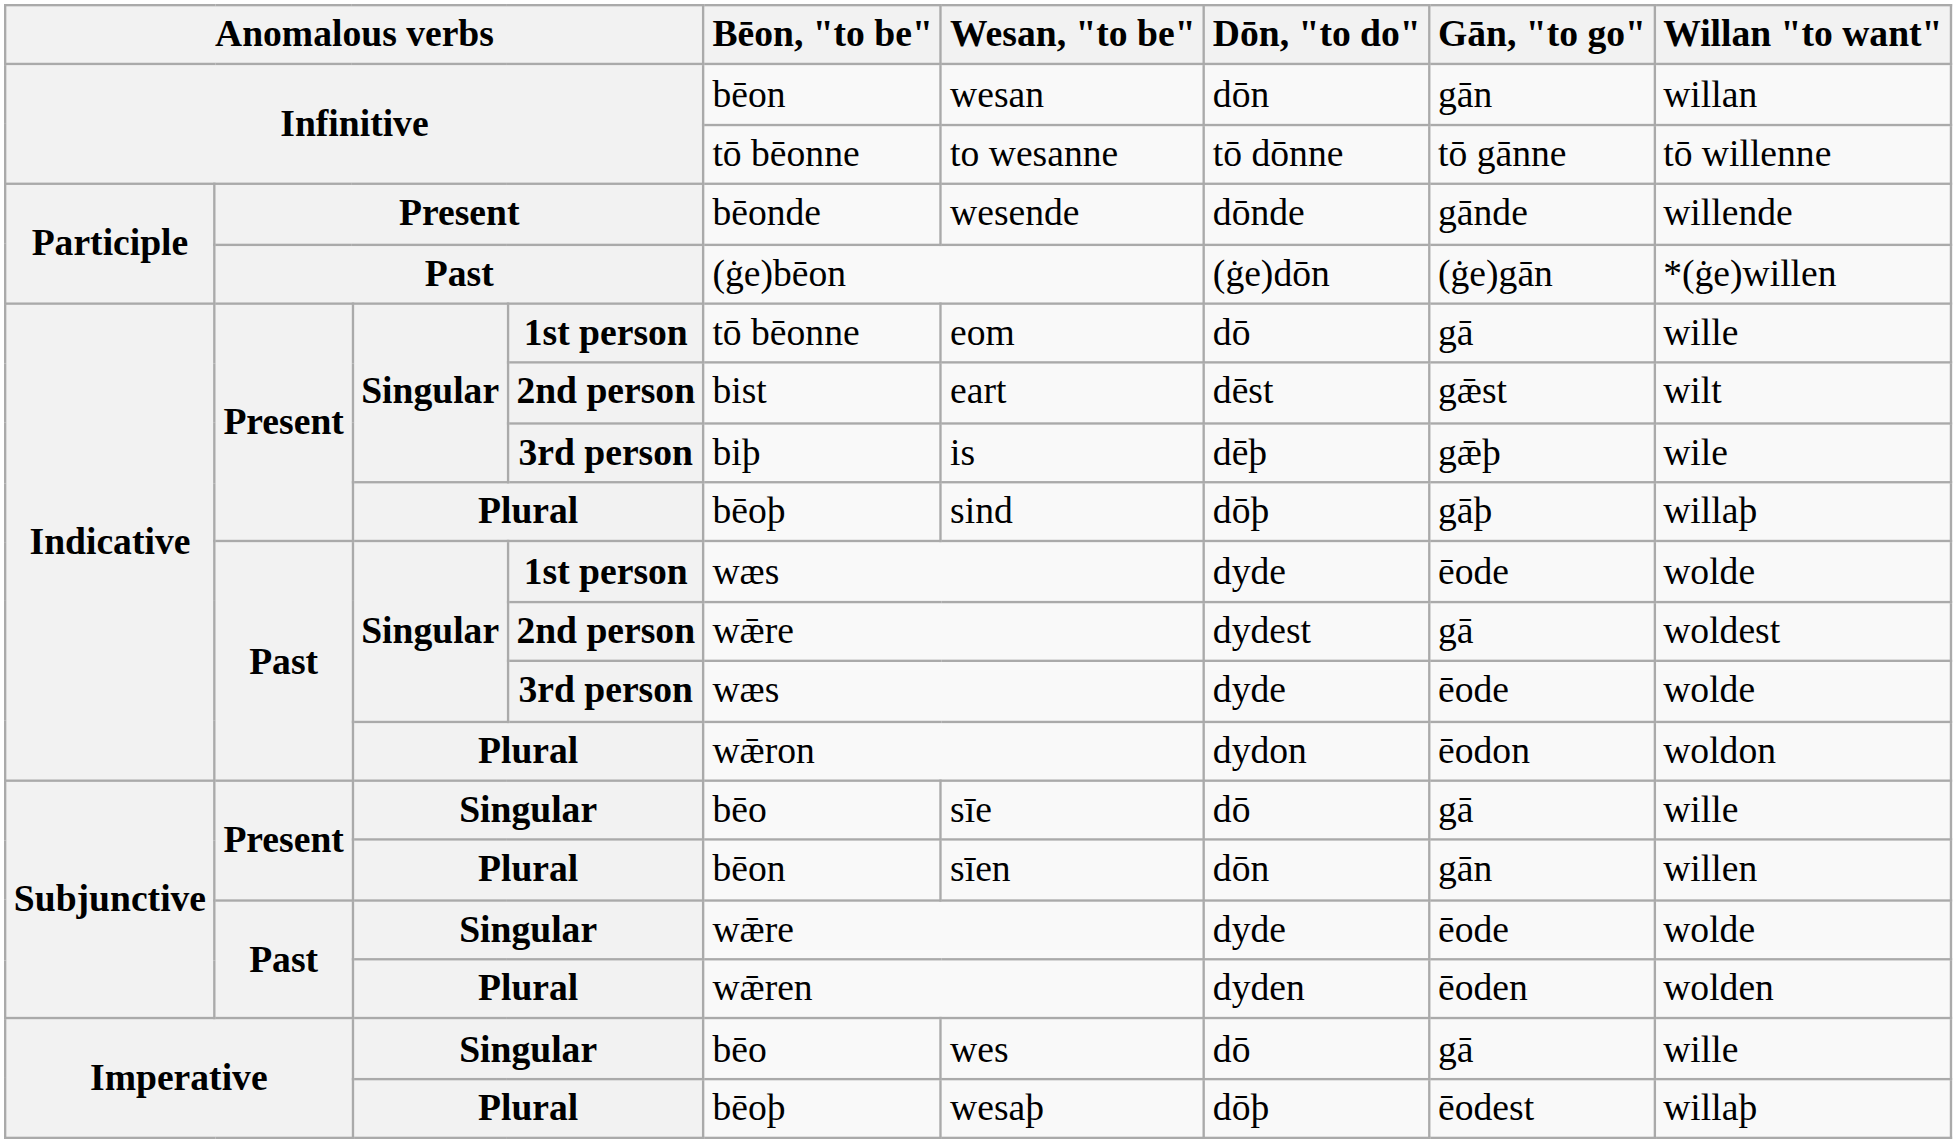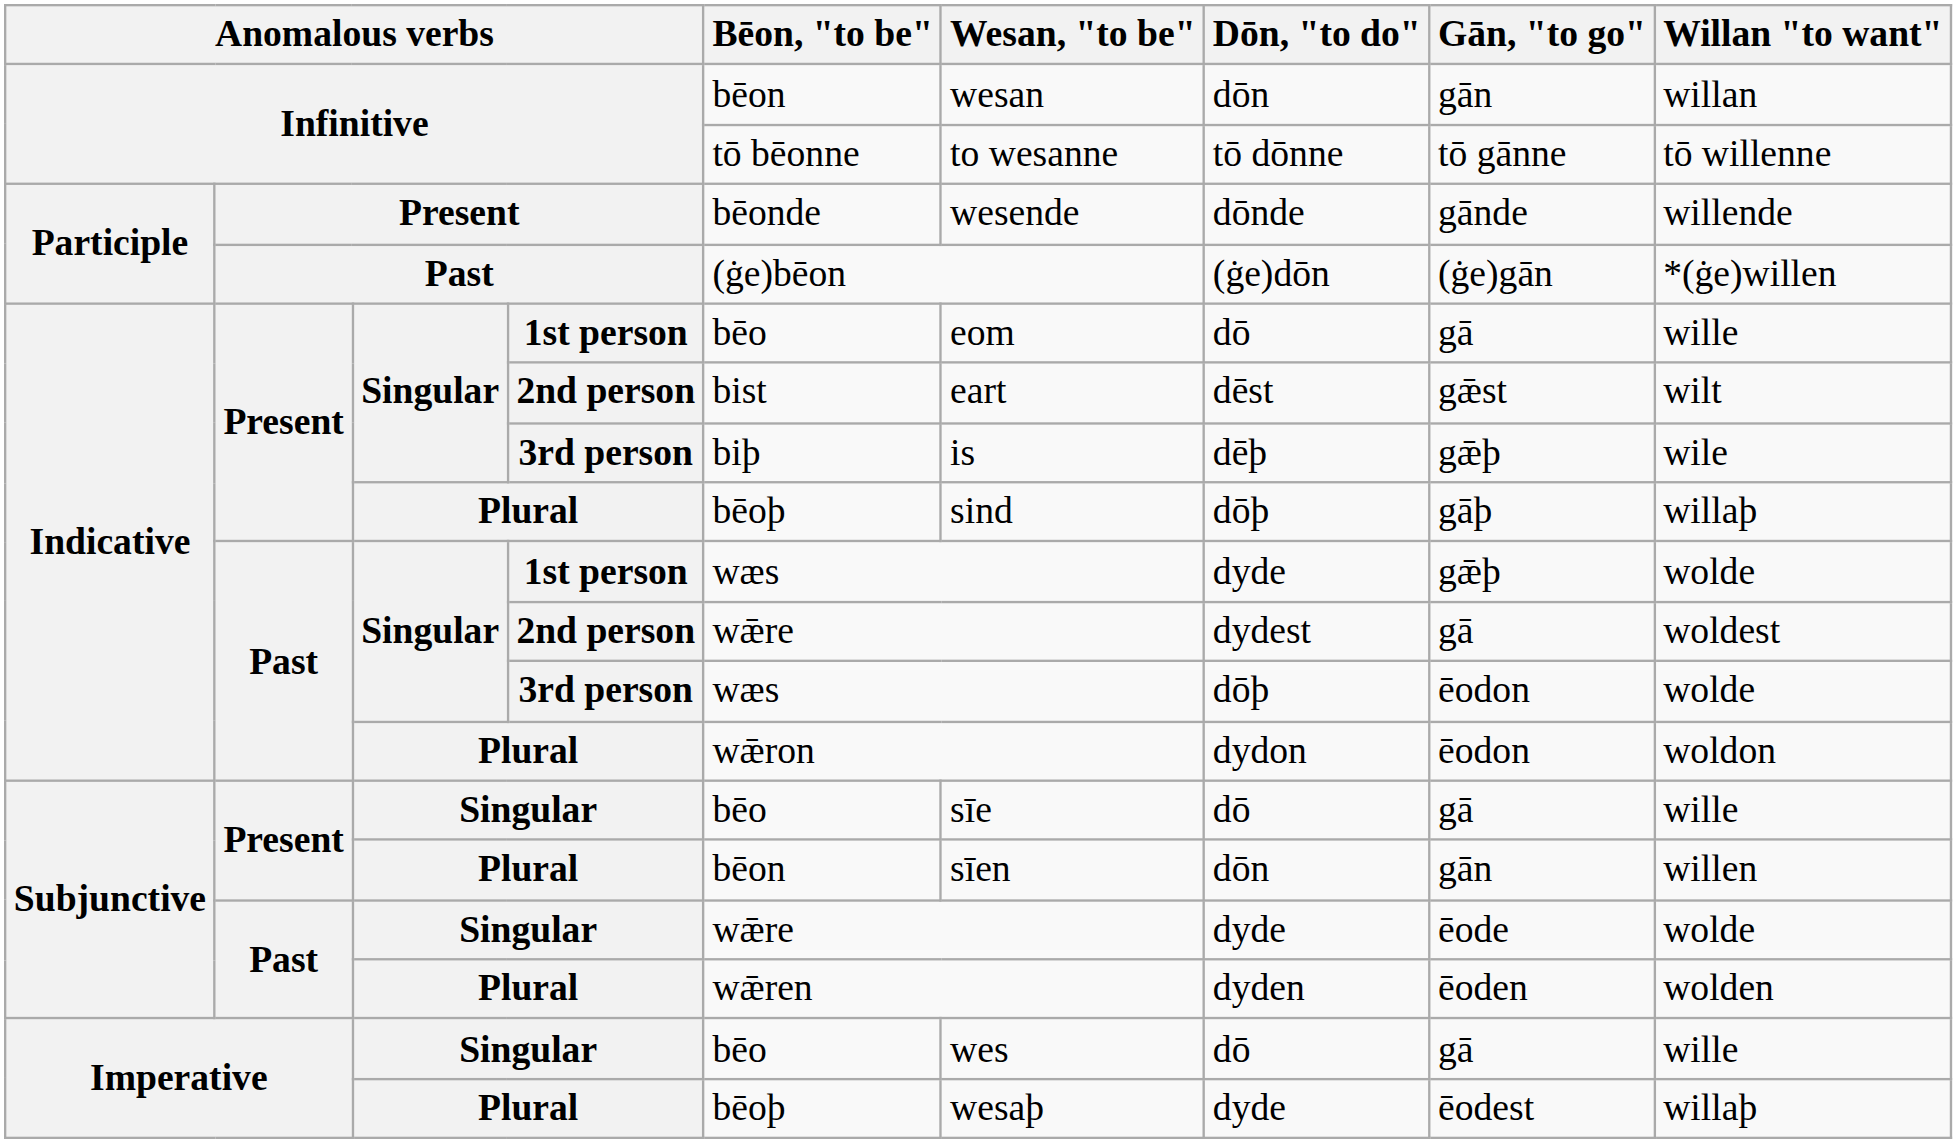 <table class="wikitable mw-collapsible">
 <tr>
 <th colspan="4">Anomalous verbs</th>
 <th>Bēon, "to be"</th>
 <th>Wesan, "to be"</th>
 <th>Dōn, "to do"</th>
 <th>Gān, "to go"</th>
 <th>Willan "to want"</th>
 </tr>
 <tr>
 <th colspan="4" rowspan="2">Infinitive</th>
 <td>bēon</td>
 <td>wesan</td>
 <td>dōn</td>
 <td>gān</td>
 <td>willan</td>
 </tr>
 <tr>
 <td>tō bēonne</td>
 <td>to wesanne</td>
 <td>tō dōnne</td>
 <td>tō gānne</td>
 <td>tō willenne</td>
 </tr>
 <tr>
 <th rowspan="2">Participle</th>
 <th colspan="3">Present</th>
 <td>bēonde</td>
 <td>wesende</td>
 <td>dōnde</td>
 <td>gānde</td>
 <td>willende</td>
 </tr>
 <tr>
 <th colspan="3">Past</th>
 <td colspan="2">(ġe)bēon</td>
 <td>(ġe)dōn</td>
 <td>(ġe)gān</td>
 <td>*(ġe)willen</td>
 </tr>
 <tr>
 <th rowspan="8">Indicative</th>
 <th rowspan="4">Present</th>
 <th rowspan="3">Singular</th>
 <th>1st person</th>
-<td>tō bēonne</td>
+<td>bēo</td>
 <td>eom</td>
 <td>dō</td>
 <td>gā</td>
 <td>wille</td>
 </tr>
 <tr>
 <th>2nd person</th>
 <td>bist</td>
 <td>eart</td>
 <td>dēst</td>
 <td>gǣst</td>
 <td>wilt</td>
 </tr>
 <tr>
 <th>3rd person</th>
 <td>biþ</td>
 <td>is</td>
 <td>dēþ</td>
 <td>gǣþ</td>
 <td>wile</td>
 </tr>
 <tr>
 <th colspan="2">Plural</th>
 <td>bēoþ</td>
 <td>sind</td>
 <td>dōþ</td>
 <td>gāþ</td>
 <td>willaþ</td>
 </tr>
 <tr>
 <th rowspan="4">Past</th>
 <th rowspan="3">Singular</th>
 <th>1st person</th>
 <td colspan="2">wæs</td>
 <td>dyde</td>
-<td>ēode</td>
+<td>gǣþ</td>
 <td>wolde</td>
 </tr>
 <tr>
 <th>2nd person</th>
 <td colspan="2">wǣre</td>
 <td>dydest</td>
 <td>gā</td>
 <td>woldest</td>
 </tr>
 <tr>
 <th>3rd person</th>
 <td colspan="2">wæs</td>
-<td>dyde</td>
-<td>ēode</td>
+<td>dōþ</td>
+<td>ēodon</td>
 <td>wolde</td>
 </tr>
 <tr>
 <th colspan="2">Plural</th>
 <td colspan="2">wǣron</td>
 <td>dydon</td>
 <td>ēodon</td>
 <td>woldon</td>
 </tr>
 <tr>
 <th rowspan="4">Subjunctive</th>
 <th rowspan="2">Present</th>
 <th colspan="2">Singular</th>
 <td>bēo</td>
 <td>sīe</td>
 <td>dō</td>
 <td>gā</td>
 <td>wille</td>
 </tr>
 <tr>
 <th colspan="2">Plural</th>
 <td>bēon</td>
 <td>sīen</td>
 <td>dōn</td>
 <td>gān</td>
 <td>willen</td>
 </tr>
 <tr>
 <th rowspan="2">Past</th>
 <th colspan="2">Singular</th>
 <td colspan="2">wǣre</td>
 <td>dyde</td>
 <td>ēode</td>
 <td>wolde</td>
 </tr>
 <tr>
 <th colspan="2">Plural</th>
 <td colspan="2">wǣren</td>
 <td>dyden</td>
 <td>ēoden</td>
 <td>wolden</td>
 </tr>
 <tr>
 <th colspan="2" rowspan="2">Imperative</th>
 <th colspan="2">Singular</th>
 <td>bēo</td>
 <td>wes</td>
 <td>dō</td>
 <td>gā</td>
 <td>wille</td>
 </tr>
 <tr>
 <th colspan="2">Plural</th>
 <td>bēoþ</td>
 <td>wesaþ</td>
-<td>dōþ</td>
+<td>dyde</td>
 <td>ēodest</td>
 <td>willaþ</td>
 </tr>
 </table>
